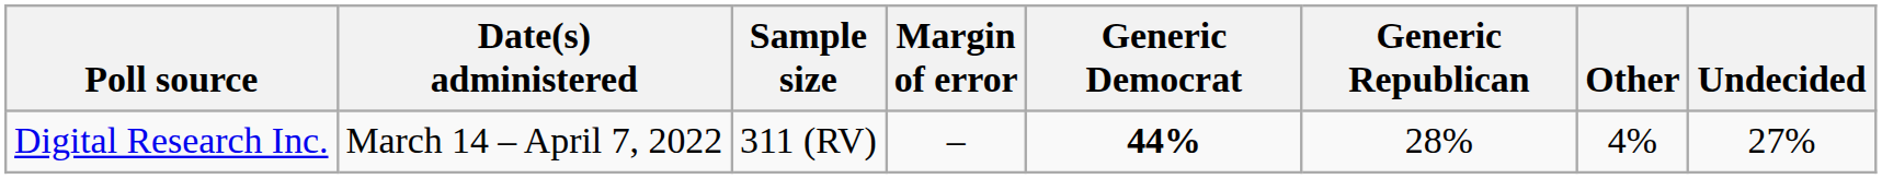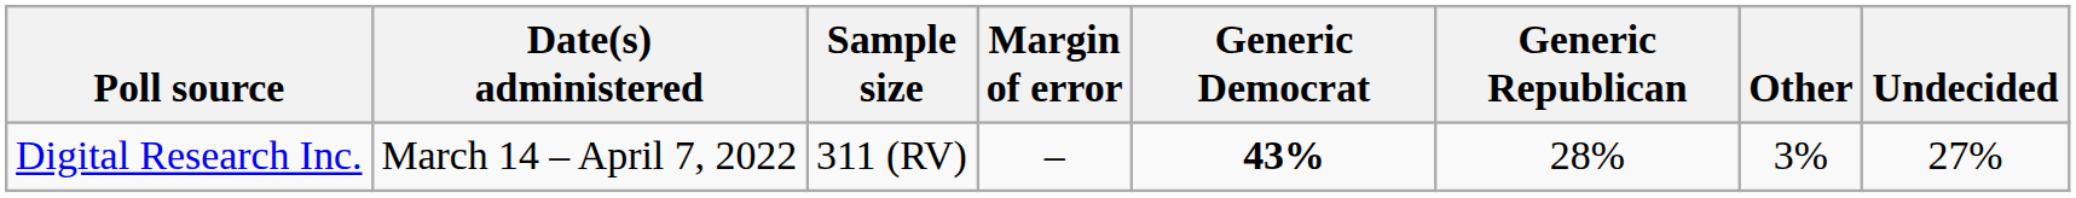 <table class="wikitable" style="font-size:90%;text-align:center;">
 <tr valign=bottom>
 <th>Poll source</th>
 <th>Date(s)<br>administered</th>
 <th>Sample<br>size</th>
 <th>Margin<br>of error</th>
 <th style="width:100px;">Generic<br>Democrat</th>
 <th style="width:100px;">Generic<br>Republican</th>
 <th>Other</th>
 <th>Undecided</th>
 </tr>
 <tr>
 <td style="text-align:left;"><a href='#'>Digital Research Inc.</a></td>
 <td>March 14 – April 7, 2022</td>
 <td>311 (RV)</td>
 <td>–</td>
-<td><strong>44%</strong></td>
+<td><strong>43%</strong></td>
 <td>28%</td>
-<td>4%</td>
+<td>3%</td>
 <td>27%</td>
 </tr>
 </table>
